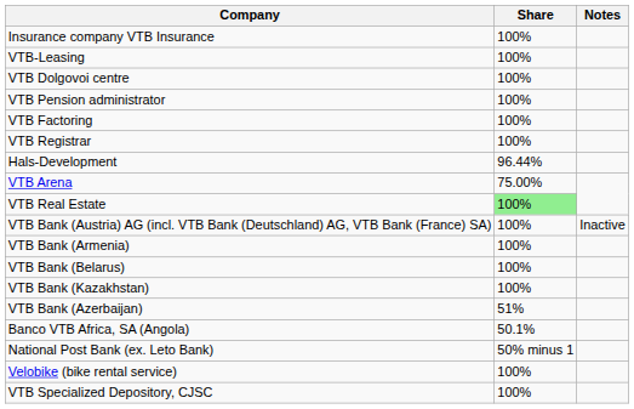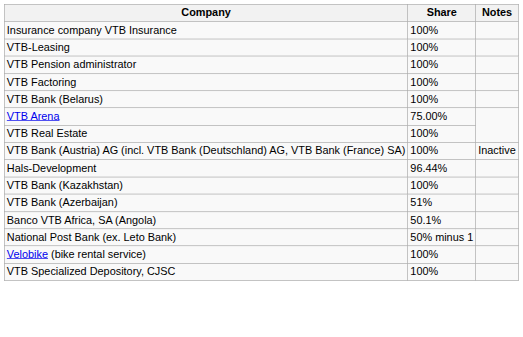 <table class="wikitable">
 <tr>
 <th>Company</th>
 <th>Share</th>
 <th>Notes</th>
 </tr>
 <tr>
 <td>Insurance company VTB Insurance</td>
 <td>100%</td>
 <td></td>
 </tr>
 <tr>
 <td>VTB-Leasing</td>
 <td>100%</td>
 <td></td>
 </tr>
 <tr>
-<td>VTB Dolgovoi centre</td>
-<td>100%</td>
-<td></td>
-</tr>
-<tr>
 <td>VTB Pension administrator</td>
 <td>100%</td>
 <td></td>
 </tr>
 <tr>
 <td>VTB Factoring</td>
 <td>100%</td>
 <td></td>
 </tr>
 <tr>
-<td>VTB Registrar</td>
+<td>VTB Bank (Belarus)</td>
 <td>100%</td>
-<td></td>
-</tr>
-<tr>
-<td>Hals-Development</td>
-<td>96.44%</td>
 <td></td>
 </tr>
 <tr>
 <td><a href='#'>VTB Arena</a></td>
 <td>75.00%</td>
 </tr>
 <tr>
 <td>VTB Real Estate</td>
-<td style="background: lightgreen;">100%</td>
+<td>100%</td>
 </tr>
 <tr>
 <td>VTB Bank (Austria) AG (incl. VTB Bank (Deutschland) AG, VTB Bank (France) SA)</td>
 <td>100%</td>
 <td>Inactive</td>
 </tr>
 <tr>
-<td>VTB Bank (Armenia)</td>
-<td>100%</td>
-<td></td>
-</tr>
-<tr>
-<td>VTB Bank (Belarus)</td>
-<td>100%</td>
+<td>Hals-Development</td>
+<td>96.44%</td>
 <td></td>
 </tr>
 <tr>
 <td>VTB Bank (Kazakhstan)</td>
 <td>100%</td>
 <td></td>
 </tr>
 <tr>
 <td>VTB Bank (Azerbaijan)</td>
 <td>51%</td>
 <td></td>
 </tr>
 <tr>
 <td>Banco VTB Africa, SA (Angola)</td>
 <td>50.1%</td>
 <td></td>
 </tr>
 <tr>
 <td>National Post Bank (ex. Leto Bank)</td>
 <td>50% minus 1</td>
 <td></td>
 </tr>
 <tr>
 <td><a href='#'>Velobike</a> (bike rental service)</td>
 <td>100%</td>
 <td></td>
 </tr>
 <tr>
 <td>VTB Specialized Depository, CJSC</td>
 <td>100%</td>
 <td></td>
 </tr>
 </table>
